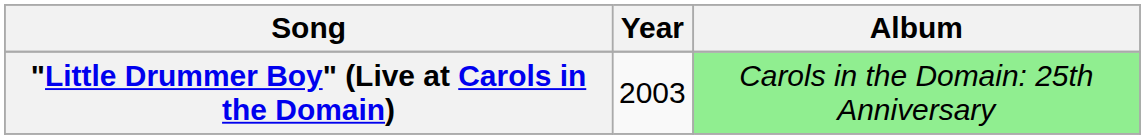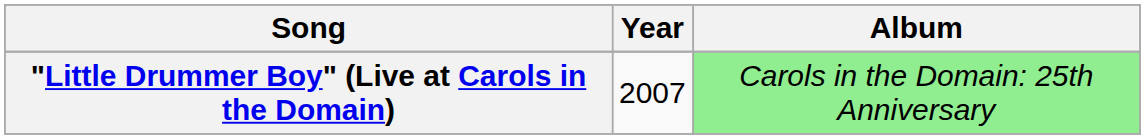 <table class="wikitable plainrowheaders" style="text-align:center;">
 <tr>
 <th>Song</th>
 <th>Year</th>
 <th>Album</th>
 </tr>
 <tr>
 </tr>
 <tr>
 <th scope="row">"<a href='#'>Little Drummer Boy</a>" (Live at <a href='#'>Carols in the Domain</a>)</th>
-<td>2003</td>
+<td>2007</td>
 <td style="background: lightgreen;"><em>Carols in the Domain: 25th Anniversary</em></td>
 </tr>
 </table>
